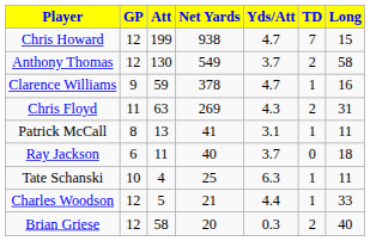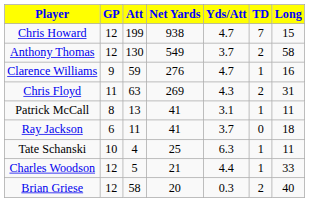 <table class="wikitable" style="text-align:center;">
 <tr>
 <th style="background:yellow; color:blue;">Player</th>
 <th style="background:yellow; color:blue;">GP</th>
 <th style="background:yellow; color:blue;">Att</th>
 <th style="background:yellow; color:blue;">Net Yards</th>
 <th style="background:yellow; color:blue;">Yds/Att</th>
 <th style="background:yellow; color:blue;">TD</th>
 <th style="background:yellow; color:blue;">Long</th>
 </tr>
 <tr>
 <td><a href='#'>Chris Howard</a></td>
 <td>12</td>
 <td>199</td>
 <td>938</td>
 <td>4.7</td>
 <td>7</td>
 <td>15</td>
 </tr>
 <tr>
 <td><a href='#'>Anthony Thomas</a></td>
 <td>12</td>
 <td>130</td>
 <td>549</td>
 <td>3.7</td>
 <td>2</td>
 <td>58</td>
 </tr>
 <tr>
 <td><a href='#'>Clarence Williams</a></td>
 <td>9</td>
 <td>59</td>
-<td>378</td>
+<td>276</td>
 <td>4.7</td>
 <td>1</td>
 <td>16</td>
 </tr>
 <tr>
 <td><a href='#'>Chris Floyd</a></td>
 <td>11</td>
 <td>63</td>
 <td>269</td>
 <td>4.3</td>
 <td>2</td>
 <td>31</td>
 </tr>
 <tr>
 <td>Patrick McCall</td>
 <td>8</td>
 <td>13</td>
 <td>41</td>
 <td>3.1</td>
 <td>1</td>
 <td>11</td>
 </tr>
 <tr>
 <td><a href='#'>Ray Jackson</a></td>
 <td>6</td>
 <td>11</td>
-<td>40</td>
+<td>41</td>
 <td>3.7</td>
 <td>0</td>
 <td>18</td>
 </tr>
 <tr>
 <td>Tate Schanski</td>
 <td>10</td>
 <td>4</td>
 <td>25</td>
 <td>6.3</td>
 <td>1</td>
 <td>11</td>
 </tr>
 <tr>
 <td><a href='#'>Charles Woodson</a></td>
 <td>12</td>
 <td>5</td>
 <td>21</td>
 <td>4.4</td>
 <td>1</td>
 <td>33</td>
 </tr>
 <tr>
 <td><a href='#'>Brian Griese</a></td>
 <td>12</td>
 <td>58</td>
 <td>20</td>
 <td>0.3</td>
 <td>2</td>
 <td>40</td>
 </tr>
 </table>
